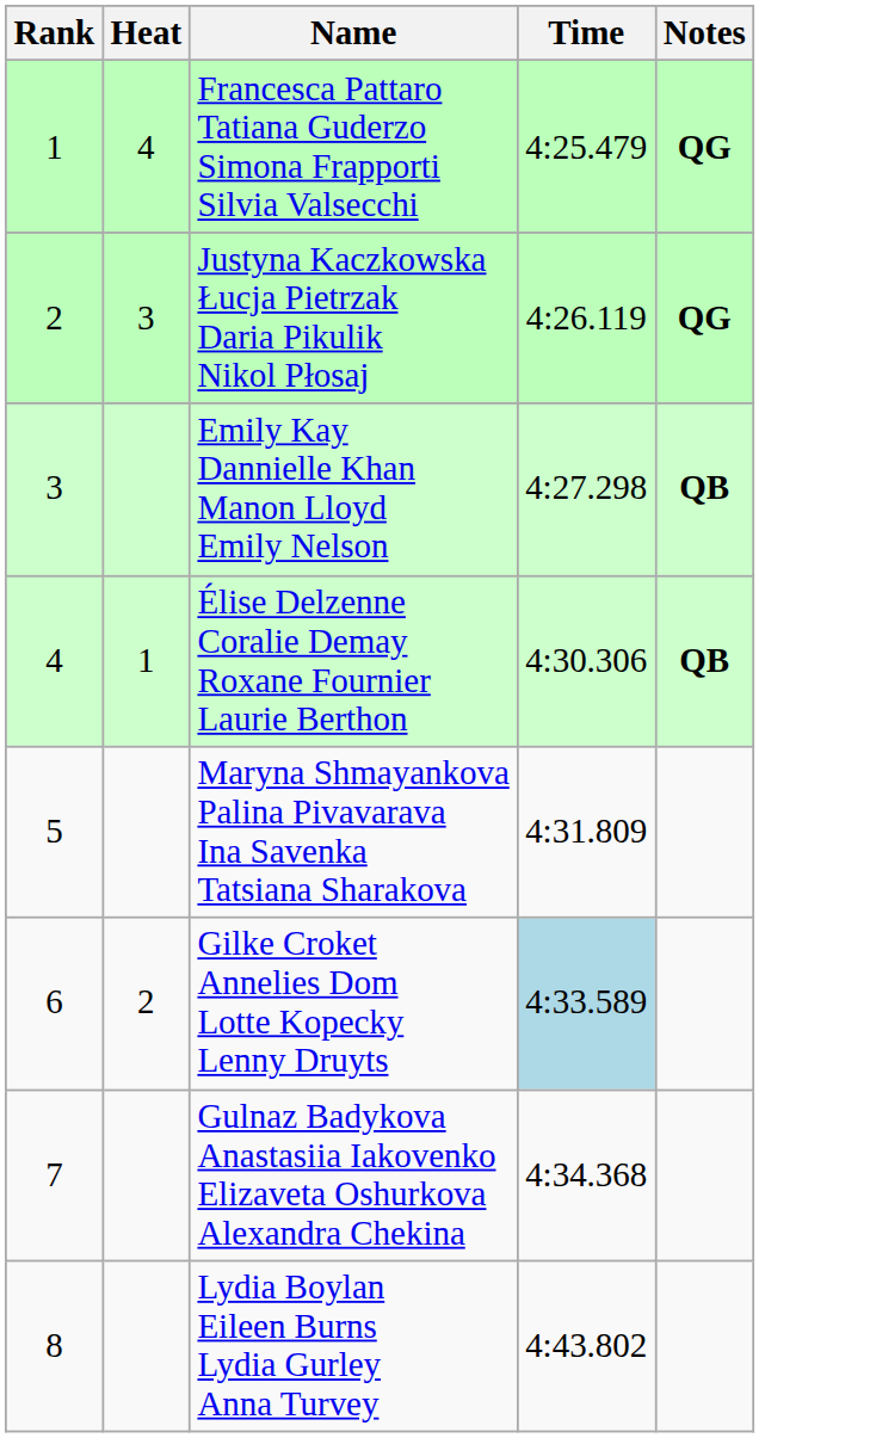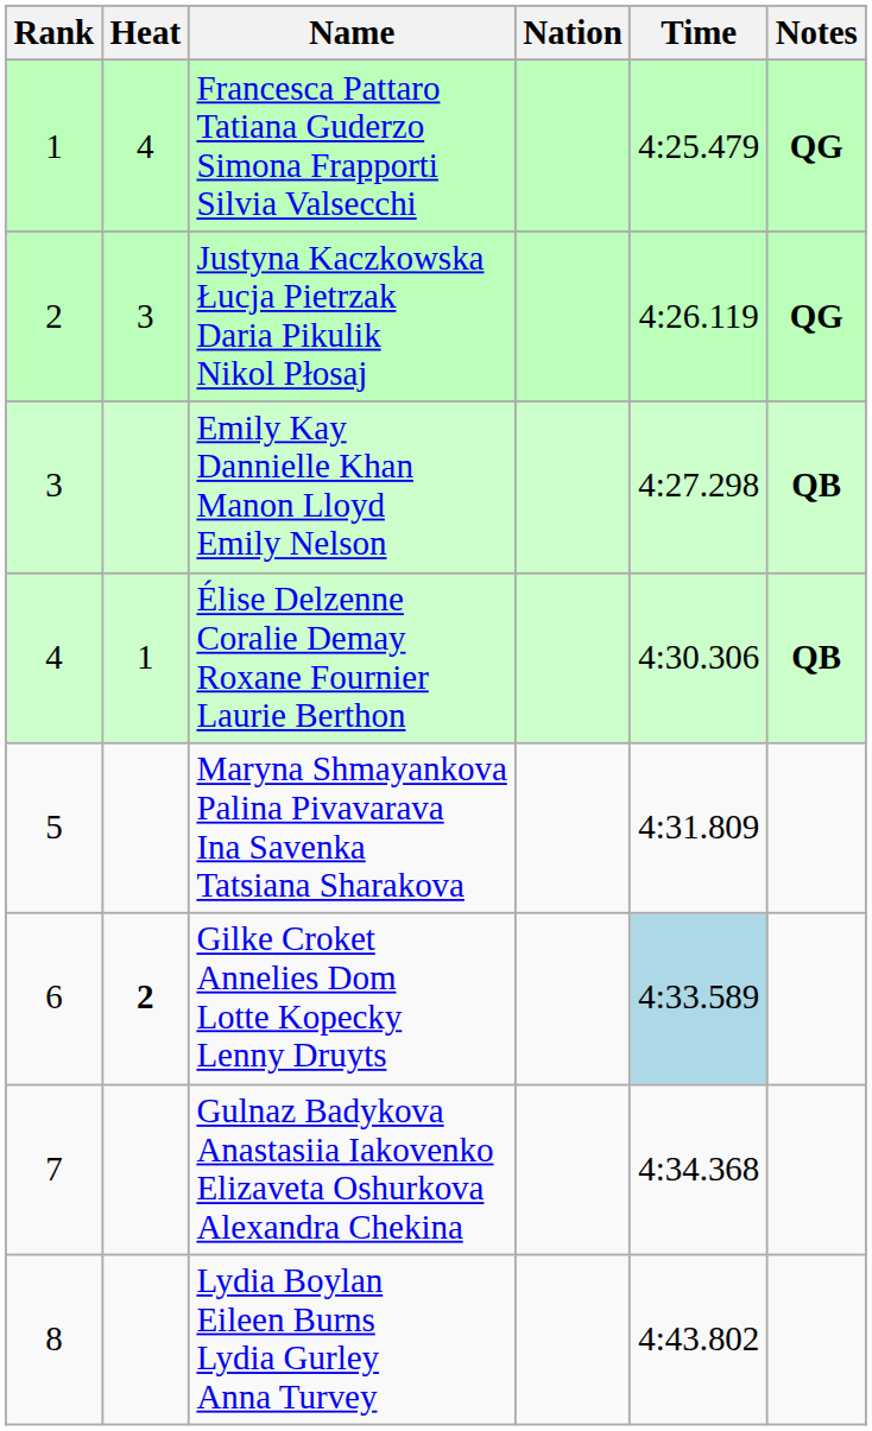 <table class="wikitable sortable" style="text-align:center">
 <tr>
 <th>Rank</th>
 <th>Heat</th>
 <th>Name</th>
+<th>Nation</th>
 <th>Time</th>
 <th>Notes</th>
 </tr>
 <tr bgcolor=bbffbb>
 <td>1</td>
 <td>4</td>
 <td align=left><a href='#'>Francesca Pattaro</a><br><a href='#'>Tatiana Guderzo</a><br><a href='#'>Simona Frapporti</a><br><a href='#'>Silvia Valsecchi</a></td>
+<td align=left></td>
 <td>4:25.479</td>
 <td><strong>QG</strong></td>
 </tr>
 <tr bgcolor=bbffbb>
 <td>2</td>
 <td>3</td>
 <td align=left><a href='#'>Justyna Kaczkowska</a><br><a href='#'>Łucja Pietrzak</a><br><a href='#'>Daria Pikulik</a><br><a href='#'>Nikol Płosaj</a></td>
+<td align=left></td>
 <td>4:26.119</td>
 <td><strong>QG</strong></td>
 </tr>
 <tr bgcolor=ccffcc>
 <td>3</td>
 <td></td>
 <td align=left><a href='#'>Emily Kay</a><br><a href='#'>Dannielle Khan</a><br><a href='#'>Manon Lloyd</a><br><a href='#'>Emily Nelson</a></td>
+<td align=left></td>
 <td>4:27.298</td>
 <td><strong>QB</strong></td>
 </tr>
 <tr bgcolor=ccffcc>
 <td>4</td>
 <td>1</td>
 <td align=left><a href='#'>Élise Delzenne</a><br><a href='#'>Coralie Demay</a><br><a href='#'>Roxane Fournier</a><br><a href='#'>Laurie Berthon</a></td>
+<td align=left></td>
 <td>4:30.306</td>
 <td><strong>QB</strong></td>
 </tr>
 <tr>
 <td>5</td>
 <td></td>
 <td align=left><a href='#'>Maryna Shmayankova</a><br><a href='#'>Palina Pivavarava</a><br><a href='#'>Ina Savenka</a><br><a href='#'>Tatsiana Sharakova</a></td>
+<td align=left></td>
 <td>4:31.809</td>
 <td></td>
 </tr>
 <tr>
 <td>6</td>
-<td>2</td>
+<td><strong>2</strong></td>
 <td align=left><a href='#'>Gilke Croket</a><br><a href='#'>Annelies Dom</a><br><a href='#'>Lotte Kopecky</a><br><a href='#'>Lenny Druyts</a></td>
+<td align=left></td>
 <td style="background: lightblue;">4:33.589</td>
 <td></td>
 </tr>
 <tr>
 <td>7</td>
 <td></td>
 <td align=left><a href='#'>Gulnaz Badykova</a><br><a href='#'>Anastasiia Iakovenko</a><br><a href='#'>Elizaveta Oshurkova</a><br><a href='#'>Alexandra Chekina</a></td>
+<td align=left></td>
 <td>4:34.368</td>
 <td></td>
 </tr>
 <tr>
 <td>8</td>
 <td></td>
 <td align=left><a href='#'>Lydia Boylan</a><br><a href='#'>Eileen Burns</a><br><a href='#'>Lydia Gurley</a><br><a href='#'>Anna Turvey</a></td>
+<td align=left></td>
 <td>4:43.802</td>
 <td></td>
 </tr>
 </table>
